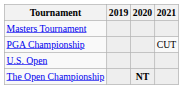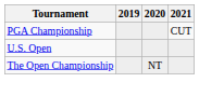 <table class="wikitable" style="font-size:95%;text-align:center;">
 <tr>
 <th>Tournament</th>
 <th>2019</th>
 <th>2020</th>
 <th>2021</th>
-</tr>
-<tr>
-<td align=left><a href='#'>Masters Tournament</a></td>
-<td style="background:#eeeeee;"></td>
-<td style="background:#eeeeee;"></td>
-<td style="background:#eeeeee;"></td>
 </tr>
 <tr>
 <td align=left><a href='#'>PGA Championship</a></td>
 <td style="background:#eeeeee;"></td>
 <td style="background:#eeeeee;"></td>
 <td>CUT</td>
 </tr>
 <tr>
 <td align=left><a href='#'>U.S. Open</a></td>
 <td style="background:#eeeeee;"></td>
 <td style="background:#eeeeee;"></td>
 <td style="background:#eeeeee;"></td>
 </tr>
 <tr>
 <td align=left><a href='#'>The Open Championship</a></td>
 <td style="background:#eeeeee;"></td>
-<td style="background:#eeeeee;"><strong>NT</strong></td>
+<td style="background:#eeeeee;">NT</td>
 <td style="background:#eeeeee;"></td>
 </tr>
 </table>
